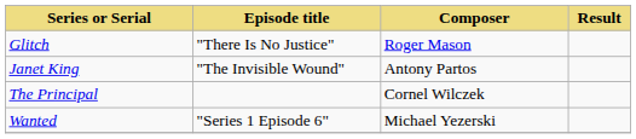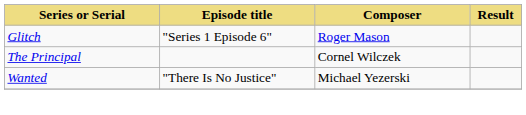 <table class="wikitable" width=100%>
 <tr>
 <th style="width:30%;background:#EEDD82;">Series or Serial</th>
 <th style="width:30%;background:#EEDD82;">Episode title</th>
 <th style="width:30%;background:#EEDD82;">Composer</th>
 <th style="width:10%;background:#EEDD82;">Result<br></th>
 </tr>
 <tr>
 <td><em><a href='#'>Glitch</a></em></td>
-<td>"There Is No Justice"</td>
+<td>"Series 1 Episode 6"</td>
 <td><a href='#'>Roger Mason</a></td>
-<td></td>
-</tr>
-<tr>
-<td><em><a href='#'>Janet King</a></em></td>
-<td>"The Invisible Wound"</td>
-<td>Antony Partos</td>
 <td></td>
 </tr>
 <tr>
 <td><em><a href='#'>The Principal</a></em></td>
 <td></td>
 <td>Cornel Wilczek</td>
 <td></td>
 </tr>
 <tr>
 <td><em><a href='#'>Wanted</a></em></td>
-<td>"Series 1 Episode 6"</td>
+<td>"There Is No Justice"</td>
 <td>Michael Yezerski</td>
 <td></td>
 </tr>
 <tr>
 </tr>
 </table>
